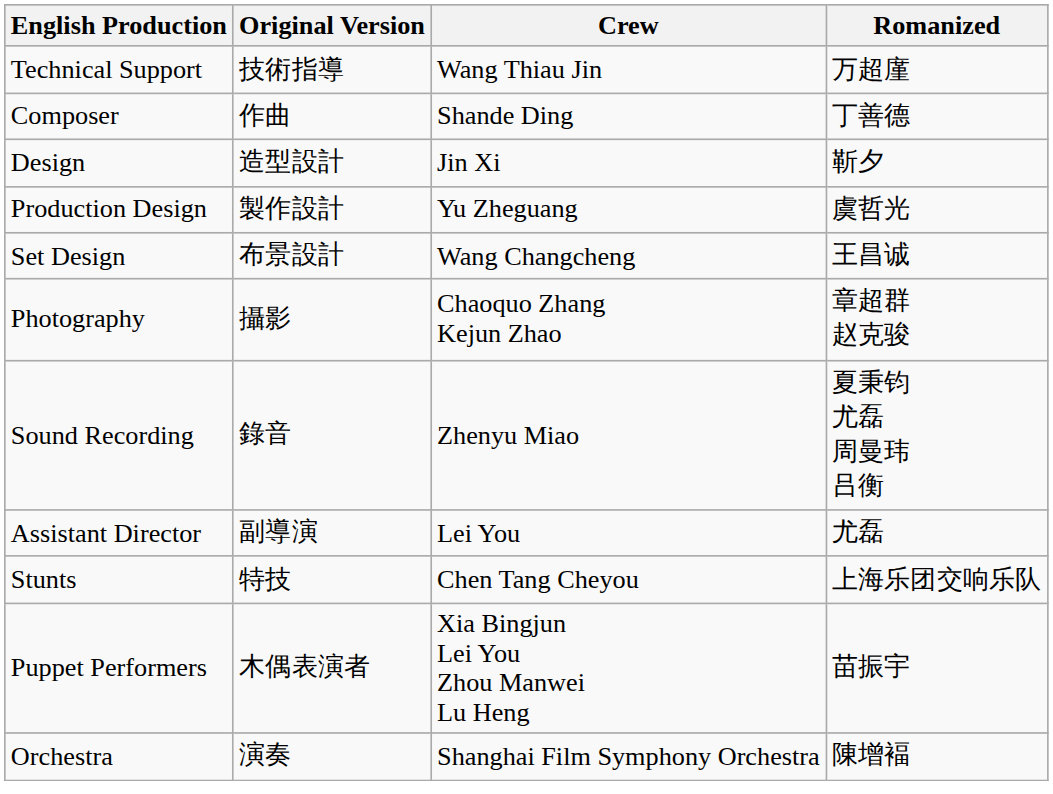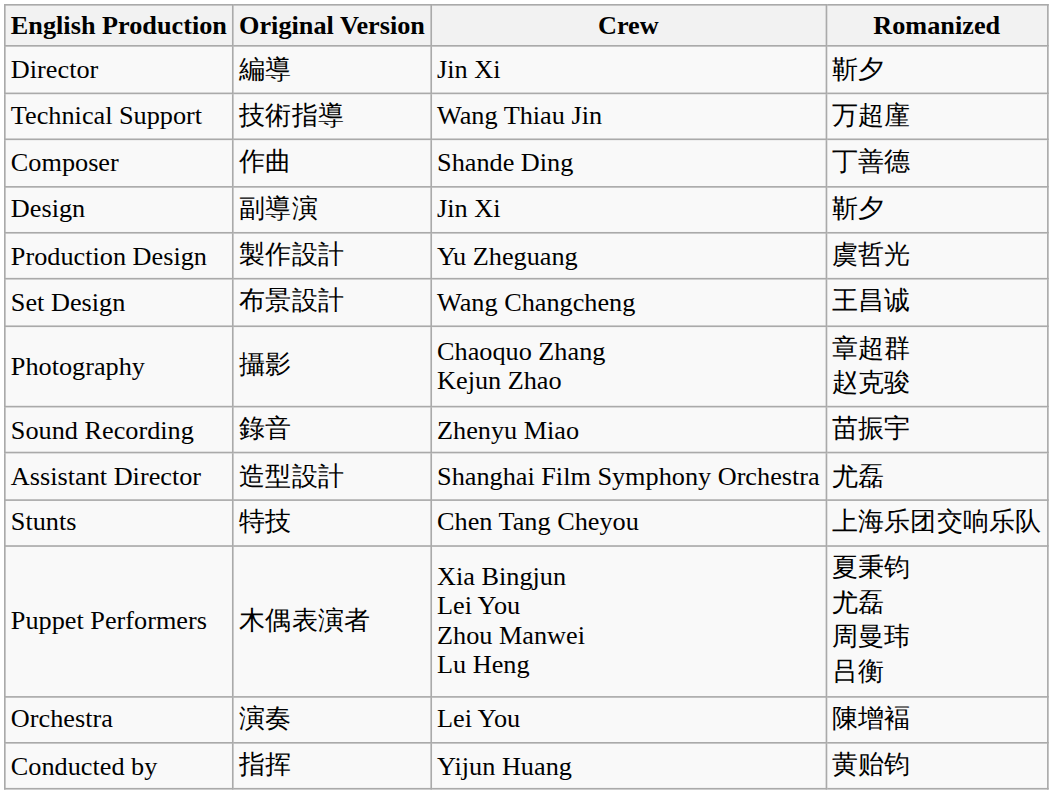 <table class="wikitable">
 <tr>
 <th>English Production</th>
 <th>Original Version</th>
 <th>Crew</th>
 <th>Romanized</th>
+</tr>
+<tr>
+<td>Director</td>
+<td>編導</td>
+<td>Jin Xi</td>
+<td>靳夕</td>
 </tr>
 <tr>
 <td>Technical Support</td>
 <td>技術指導</td>
 <td>Wang Thiau Jin</td>
 <td>万超廑</td>
 </tr>
 <tr>
 <td>Composer</td>
 <td>作曲</td>
 <td>Shande Ding</td>
 <td>丁善德</td>
 </tr>
 <tr>
 <td>Design</td>
-<td>造型設計</td>
+<td>副導演</td>
 <td>Jin Xi</td>
 <td>靳夕</td>
 </tr>
 <tr>
 <td>Production Design</td>
 <td>製作設計</td>
 <td>Yu Zheguang</td>
 <td>虞哲光</td>
 </tr>
 <tr>
 <td>Set Design</td>
 <td>布景設計</td>
 <td>Wang Changcheng</td>
 <td>王昌诚</td>
 </tr>
 <tr>
 <td>Photography</td>
 <td>攝影</td>
 <td>Chaoquo Zhang<br>Kejun Zhao</td>
 <td>章超群<br>赵克骏</td>
 </tr>
 <tr>
 <td>Sound Recording</td>
 <td>錄音</td>
 <td>Zhenyu Miao</td>
-<td>夏秉钧<br>尤磊<br>周曼玮<br>吕衡</td>
+<td>苗振宇</td>
 </tr>
 <tr>
 <td>Assistant Director</td>
-<td>副導演</td>
-<td>Lei You</td>
+<td>造型設計</td>
+<td>Shanghai Film Symphony Orchestra</td>
 <td>尤磊</td>
 </tr>
 <tr>
 <td>Stunts</td>
 <td>特技</td>
 <td>Chen Tang Cheyou</td>
 <td>上海乐团交响乐队</td>
 </tr>
 <tr>
 <td>Puppet Performers</td>
 <td>木偶表演者</td>
 <td>Xia Bingjun<br>Lei You<br>Zhou Manwei<br>Lu Heng</td>
-<td>苗振宇</td>
+<td>夏秉钧<br>尤磊<br>周曼玮<br>吕衡</td>
 </tr>
 <tr>
 <td>Orchestra</td>
 <td>演奏</td>
-<td>Shanghai Film Symphony Orchestra</td>
+<td>Lei You</td>
 <td>陳增褔</td>
 </tr>
+<tr>
+<td>Conducted by</td>
+<td>指挥</td>
+<td>Yijun Huang</td>
+<td>黄贻钧</td>
+</tr>
 </table>
